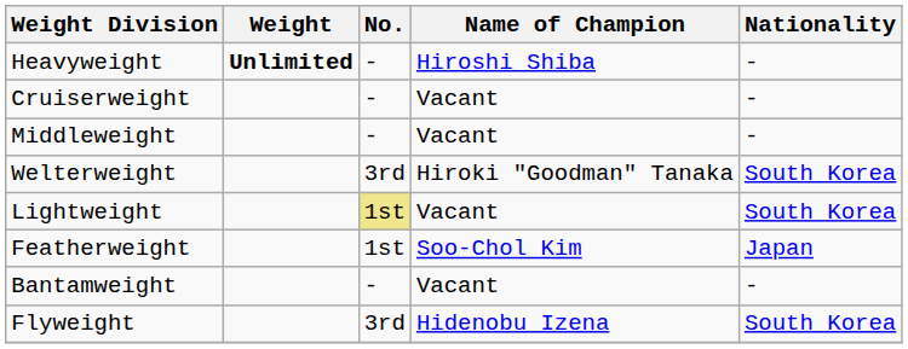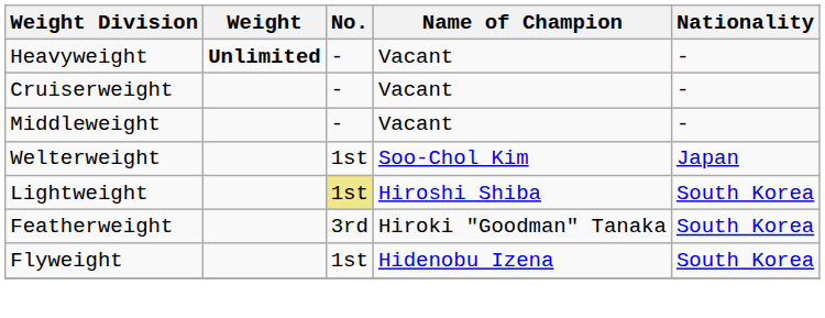 <table class="wikitable">
 <tr>
 <th>Weight Division</th>
 <th>Weight</th>
 <th>No.</th>
 <th>Name of Champion</th>
 <th>Nationality</th>
 </tr>
 <tr>
 <td>Heavyweight</td>
 <td><strong>Unlimited</strong></td>
 <td>-</td>
-<td><a href='#'>Hiroshi Shiba</a></td>
+<td>Vacant</td>
 <td>-</td>
 </tr>
 <tr>
 <td>Cruiserweight</td>
 <td></td>
 <td>-</td>
 <td>Vacant</td>
 <td>-</td>
 </tr>
 <tr>
 <td>Middleweight</td>
 <td></td>
 <td>-</td>
 <td>Vacant</td>
 <td>-</td>
 </tr>
 <tr>
 <td>Welterweight</td>
 <td></td>
+<td>1st</td>
+<td><a href='#'>Soo-Chol Kim</a></td>
+<td><a href='#'>Japan</a></td>
+</tr>
+<tr>
+<td>Lightweight</td>
+<td></td>
+<td style="background: khaki;">1st</td>
+<td><a href='#'>Hiroshi Shiba</a></td>
+<td><a href='#'>South Korea</a></td>
+</tr>
+<tr>
+<td>Featherweight</td>
+<td></td>
 <td>3rd</td>
 <td>Hiroki "Goodman" Tanaka</td>
 <td><a href='#'>South Korea</a></td>
 </tr>
 <tr>
-<td>Lightweight</td>
-<td></td>
-<td style="background: khaki;">1st</td>
-<td>Vacant</td>
-<td><a href='#'>South Korea</a></td>
-</tr>
-<tr>
-<td>Featherweight</td>
+<td>Flyweight</td>
 <td></td>
 <td>1st</td>
-<td><a href='#'>Soo-Chol Kim</a></td>
-<td><a href='#'>Japan</a></td>
-</tr>
-<tr>
-<td>Bantamweight</td>
-<td></td>
-<td>-</td>
-<td>Vacant</td>
-<td>-</td>
-</tr>
-<tr>
-<td>Flyweight</td>
-<td></td>
-<td>3rd</td>
 <td><a href='#'>Hidenobu Izena</a></td>
 <td><a href='#'>South Korea</a></td>
 </tr>
 <tr>
 </tr>
 </table>
